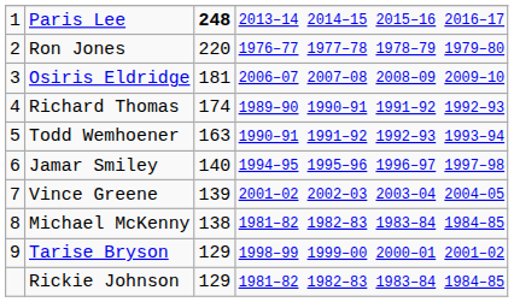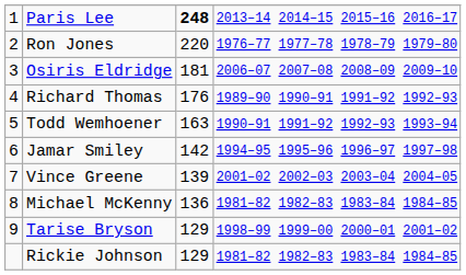 <table class="wikitable">
 <tr>
 </tr>
 <tr>
 <td>1</td>
 <td><a href='#'>Paris Lee</a></td>
 <td><strong>248</strong></td>
 <td style="font-size:80%;"><a href='#'>2013–14</a> <a href='#'>2014–15</a> <a href='#'>2015–16</a> <a href='#'>2016–17</a></td>
 </tr>
 <tr>
 <td>2</td>
 <td>Ron Jones</td>
 <td>220</td>
 <td style="font-size:80%;"><a href='#'>1976–77</a> <a href='#'>1977–78</a> <a href='#'>1978–79</a> <a href='#'>1979–80</a></td>
 </tr>
 <tr>
 <td>3</td>
 <td><a href='#'>Osiris Eldridge</a></td>
 <td>181</td>
 <td style="font-size:80%;"><a href='#'>2006–07</a> <a href='#'>2007–08</a> <a href='#'>2008–09</a> <a href='#'>2009–10</a></td>
 </tr>
 <tr>
 <td>4</td>
 <td>Richard Thomas</td>
-<td>174</td>
+<td>176</td>
 <td style="font-size:80%;"><a href='#'>1989–90</a> <a href='#'>1990–91</a> <a href='#'>1991–92</a> <a href='#'>1992–93</a></td>
 </tr>
 <tr>
 <td>5</td>
 <td>Todd Wemhoener</td>
 <td>163</td>
 <td style="font-size:80%;"><a href='#'>1990–91</a> <a href='#'>1991–92</a> <a href='#'>1992–93</a> <a href='#'>1993–94</a></td>
 </tr>
 <tr>
 <td>6</td>
 <td>Jamar Smiley</td>
-<td>140</td>
+<td>142</td>
 <td style="font-size:80%;"><a href='#'>1994–95</a> <a href='#'>1995–96</a> <a href='#'>1996–97</a> <a href='#'>1997–98</a></td>
 </tr>
 <tr>
 <td>7</td>
 <td>Vince Greene</td>
 <td>139</td>
 <td style="font-size:80%;"><a href='#'>2001–02</a> <a href='#'>2002–03</a> <a href='#'>2003–04</a> <a href='#'>2004–05</a></td>
 </tr>
 <tr>
 <td>8</td>
 <td>Michael McKenny</td>
-<td>138</td>
+<td>136</td>
 <td style="font-size:80%;"><a href='#'>1981–82</a> <a href='#'>1982–83</a> <a href='#'>1983–84</a> <a href='#'>1984–85</a></td>
 </tr>
 <tr>
 <td>9</td>
 <td><a href='#'>Tarise Bryson</a></td>
 <td>129</td>
 <td style="font-size:80%;"><a href='#'>1998–99</a> <a href='#'>1999–00</a> <a href='#'>2000–01</a> <a href='#'>2001–02</a></td>
 </tr>
 <tr>
 <td></td>
 <td>Rickie Johnson</td>
 <td>129</td>
 <td style="font-size:80%;"><a href='#'>1981–82</a> <a href='#'>1982–83</a> <a href='#'>1983–84</a> <a href='#'>1984–85</a></td>
 </tr>
 </table>
